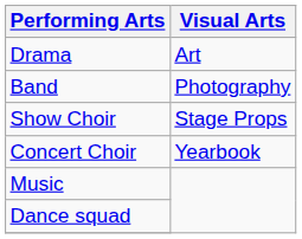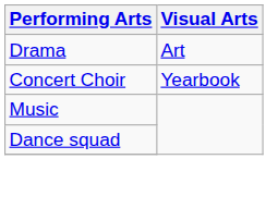 <table class="wikitable">
 <tr>
 <th><a href='#'>Performing Arts</a></th>
 <th><a href='#'>Visual Arts</a></th>
 </tr>
 <tr>
 <td><a href='#'>Drama</a></td>
 <td><a href='#'>Art</a></td>
-</tr>
-<tr>
-<td><a href='#'>Band</a></td>
-<td><a href='#'>Photography</a></td>
-</tr>
-<tr>
-<td><a href='#'>Show Choir</a></td>
-<td><a href='#'>Stage Props</a></td>
 </tr>
 <tr>
 <td><a href='#'>Concert Choir</a></td>
 <td><a href='#'>Yearbook</a></td>
 </tr>
 <tr>
 <td><a href='#'>Music</a></td>
 </tr>
 <tr>
 <td><a href='#'>Dance squad</a></td>
 </tr>
 <tr>
 </tr>
 </table>
